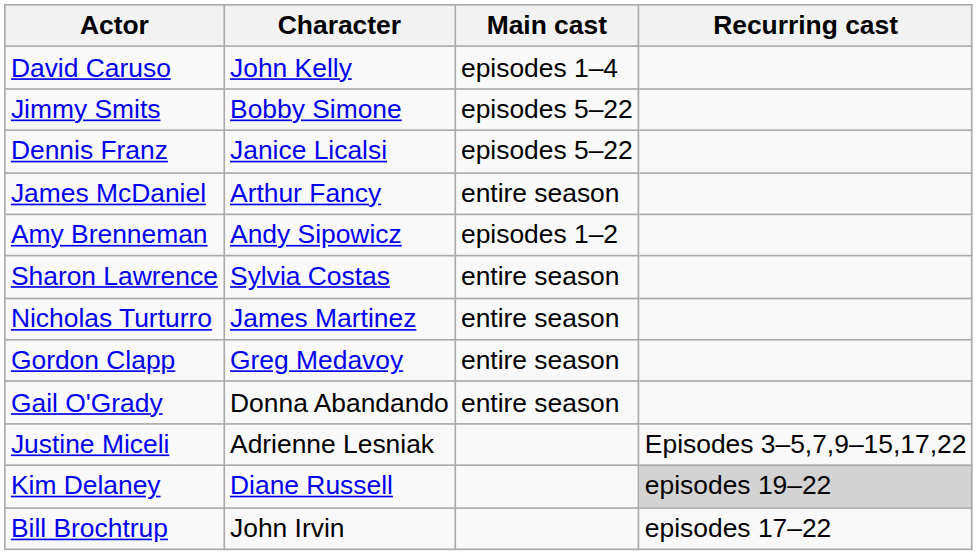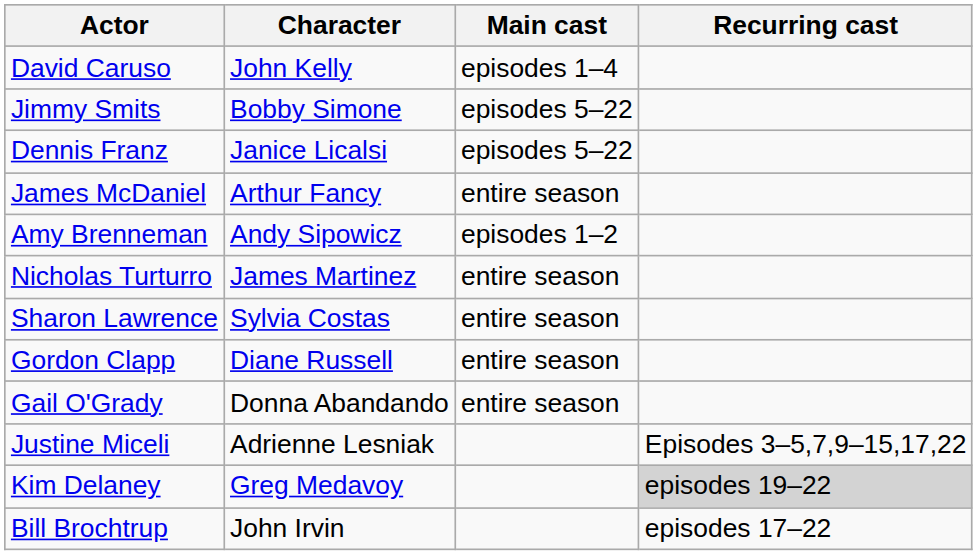 <table class="wikitable sortable">
 <tr>
 <th>Actor</th>
 <th>Character</th>
 <th>Main cast</th>
 <th>Recurring cast</th>
 </tr>
 <tr>
 <td><a href='#'>David Caruso</a></td>
 <td><a href='#'>John Kelly</a></td>
 <td>episodes 1–4</td>
 <td></td>
 </tr>
 <tr>
 <td><a href='#'>Jimmy Smits</a></td>
 <td><a href='#'>Bobby Simone</a></td>
 <td>episodes 5–22</td>
 <td></td>
 </tr>
 <tr>
 <td><a href='#'>Dennis Franz</a></td>
 <td><a href='#'>Janice Licalsi</a></td>
 <td>episodes 5–22</td>
 <td></td>
 </tr>
 <tr>
 <td><a href='#'>James McDaniel</a></td>
 <td><a href='#'>Arthur Fancy</a></td>
 <td>entire season</td>
 <td></td>
 </tr>
 <tr>
 <td><a href='#'>Amy Brenneman</a></td>
 <td><a href='#'>Andy Sipowicz</a></td>
 <td>episodes 1–2</td>
 <td></td>
 </tr>
 <tr>
+<td><a href='#'>Nicholas Turturro</a></td>
+<td><a href='#'>James Martinez</a></td>
+<td>entire season</td>
+<td></td>
+</tr>
+<tr>
 <td><a href='#'>Sharon Lawrence</a></td>
 <td><a href='#'>Sylvia Costas</a></td>
 <td>entire season</td>
 <td></td>
 </tr>
 <tr>
-<td><a href='#'>Nicholas Turturro</a></td>
-<td><a href='#'>James Martinez</a></td>
-<td>entire season</td>
-<td></td>
-</tr>
-<tr>
 <td><a href='#'>Gordon Clapp</a></td>
-<td><a href='#'>Greg Medavoy</a></td>
+<td><a href='#'>Diane Russell</a></td>
 <td>entire season</td>
 <td></td>
 </tr>
 <tr>
 <td><a href='#'>Gail O'Grady</a></td>
 <td>Donna Abandando</td>
 <td>entire season</td>
 <td></td>
 </tr>
 <tr>
 <td><a href='#'>Justine Miceli</a></td>
 <td>Adrienne Lesniak</td>
 <td></td>
 <td>Episodes 3–5,7,9–15,17,22</td>
 </tr>
 <tr>
 <td><a href='#'>Kim Delaney</a></td>
-<td><a href='#'>Diane Russell</a></td>
+<td><a href='#'>Greg Medavoy</a></td>
 <td></td>
 <td style="background: lightgrey;">episodes 19–22</td>
 </tr>
 <tr>
 <td><a href='#'>Bill Brochtrup</a></td>
 <td>John Irvin</td>
 <td></td>
 <td>episodes 17–22</td>
 </tr>
 </table>
